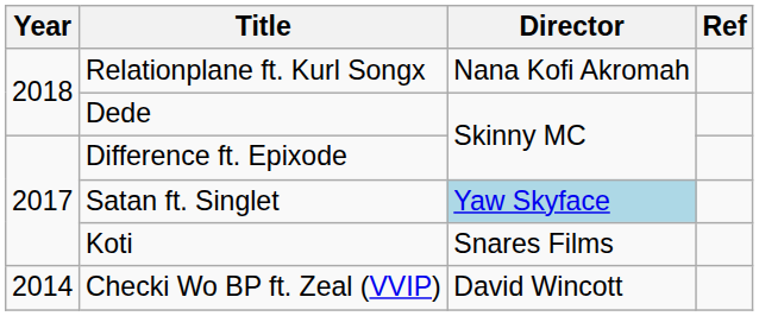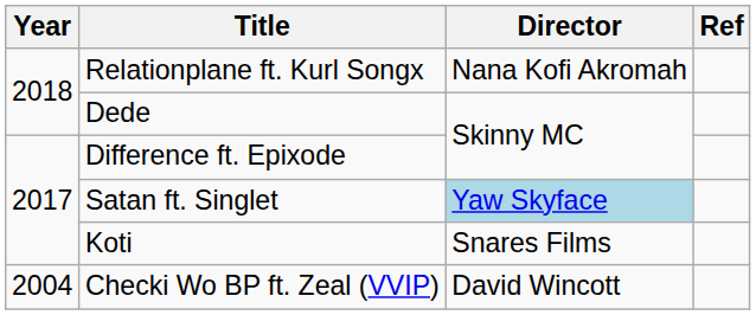 <table class="wikitable">
 <tr>
 <th>Year</th>
 <th>Title</th>
 <th>Director</th>
 <th>Ref</th>
 </tr>
 <tr>
 <td rowspan="2">2018</td>
 <td>Relationplane ft. Kurl Songx</td>
 <td>Nana Kofi Akromah</td>
 <td></td>
 </tr>
 <tr>
 <td>Dede</td>
 <td rowspan="2">Skinny MC</td>
 <td></td>
 </tr>
 <tr>
 <td rowspan="3">2017</td>
 <td>Difference ft. Epixode</td>
 <td></td>
 </tr>
 <tr>
 <td>Satan ft. Singlet</td>
 <td style="background: lightblue;"><a href='#'>Yaw Skyface</a></td>
 <td></td>
 </tr>
 <tr>
 <td>Koti</td>
 <td>Snares Films</td>
 <td></td>
 </tr>
 <tr>
-<td>2014</td>
+<td>2004</td>
 <td>Checki Wo BP ft. Zeal (<a href='#'>VVIP</a>)</td>
 <td>David Wincott</td>
 <td></td>
 </tr>
 </table>
